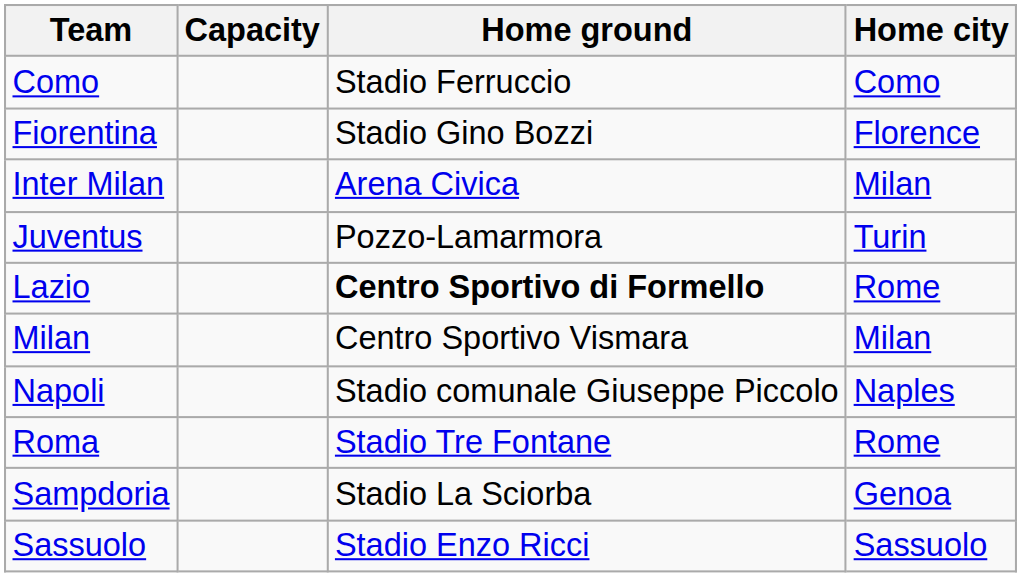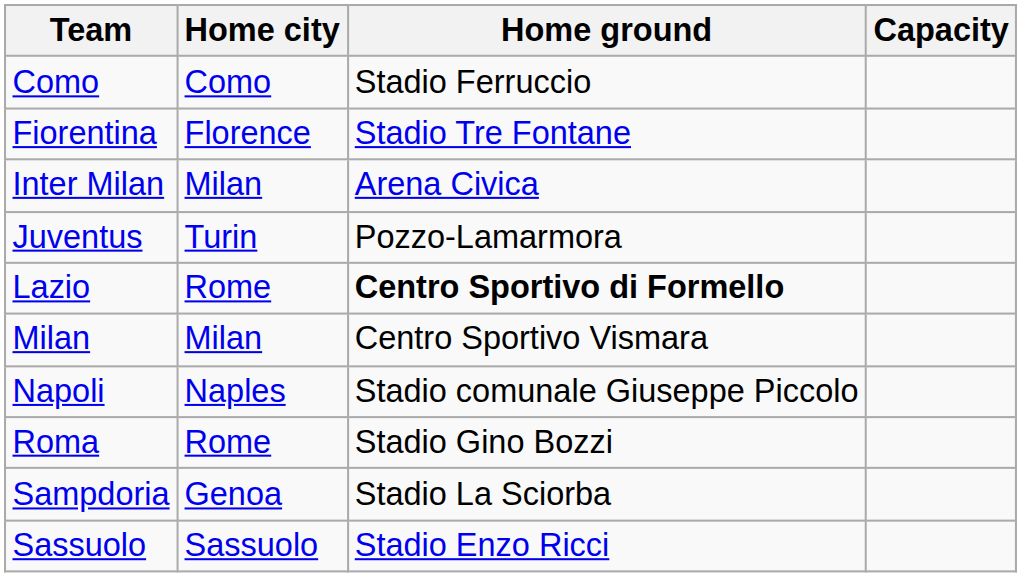 <table class="sortable wikitable" style="text-align: left;">
 <tr>
 <th>Team</th>
+<th>Home city</th>
+<th>Home ground</th>
 <th>Capacity</th>
-<th>Home ground</th>
-<th>Home city</th>
 </tr>
 <tr>
 <td><a href='#'>Como</a></td>
+<td><a href='#'>Como</a></td>
+<td>Stadio Ferruccio</td>
 <td></td>
-<td>Stadio Ferruccio</td>
-<td><a href='#'>Como</a></td>
 </tr>
 <tr>
 <td><a href='#'>Fiorentina</a></td>
+<td><a href='#'>Florence</a></td>
+<td><a href='#'>Stadio Tre Fontane</a></td>
 <td></td>
-<td>Stadio Gino Bozzi</td>
-<td><a href='#'>Florence</a></td>
 </tr>
 <tr>
 <td><a href='#'>Inter Milan</a></td>
+<td><a href='#'>Milan</a></td>
+<td><a href='#'>Arena Civica</a></td>
 <td></td>
-<td><a href='#'>Arena Civica</a></td>
-<td><a href='#'>Milan</a></td>
 </tr>
 <tr>
 <td><a href='#'>Juventus</a></td>
+<td><a href='#'>Turin</a></td>
+<td>Pozzo-Lamarmora</td>
 <td></td>
-<td>Pozzo-Lamarmora</td>
-<td><a href='#'>Turin</a></td>
 </tr>
 <tr>
 <td><a href='#'>Lazio</a></td>
+<td><a href='#'>Rome</a></td>
+<td><strong>Centro Sportivo di Formello</strong></td>
 <td></td>
-<td><strong>Centro Sportivo di Formello</strong></td>
-<td><a href='#'>Rome</a></td>
 </tr>
 <tr>
 <td><a href='#'>Milan</a></td>
+<td><a href='#'>Milan</a></td>
+<td>Centro Sportivo Vismara</td>
 <td></td>
-<td>Centro Sportivo Vismara</td>
-<td><a href='#'>Milan</a></td>
 </tr>
 <tr>
 <td><a href='#'>Napoli</a></td>
+<td><a href='#'>Naples</a></td>
+<td>Stadio comunale Giuseppe Piccolo</td>
 <td></td>
-<td>Stadio comunale Giuseppe Piccolo</td>
-<td><a href='#'>Naples</a></td>
 </tr>
 <tr>
 <td><a href='#'>Roma</a></td>
+<td><a href='#'>Rome</a></td>
+<td>Stadio Gino Bozzi</td>
 <td></td>
-<td><a href='#'>Stadio Tre Fontane</a></td>
-<td><a href='#'>Rome</a></td>
 </tr>
 <tr>
 <td><a href='#'>Sampdoria</a></td>
+<td><a href='#'>Genoa</a></td>
+<td>Stadio La Sciorba</td>
 <td></td>
-<td>Stadio La Sciorba</td>
-<td><a href='#'>Genoa</a></td>
 </tr>
 <tr>
 <td><a href='#'>Sassuolo</a></td>
+<td><a href='#'>Sassuolo</a></td>
+<td><a href='#'>Stadio Enzo Ricci</a></td>
 <td></td>
-<td><a href='#'>Stadio Enzo Ricci</a></td>
-<td><a href='#'>Sassuolo</a></td>
 </tr>
 </table>
